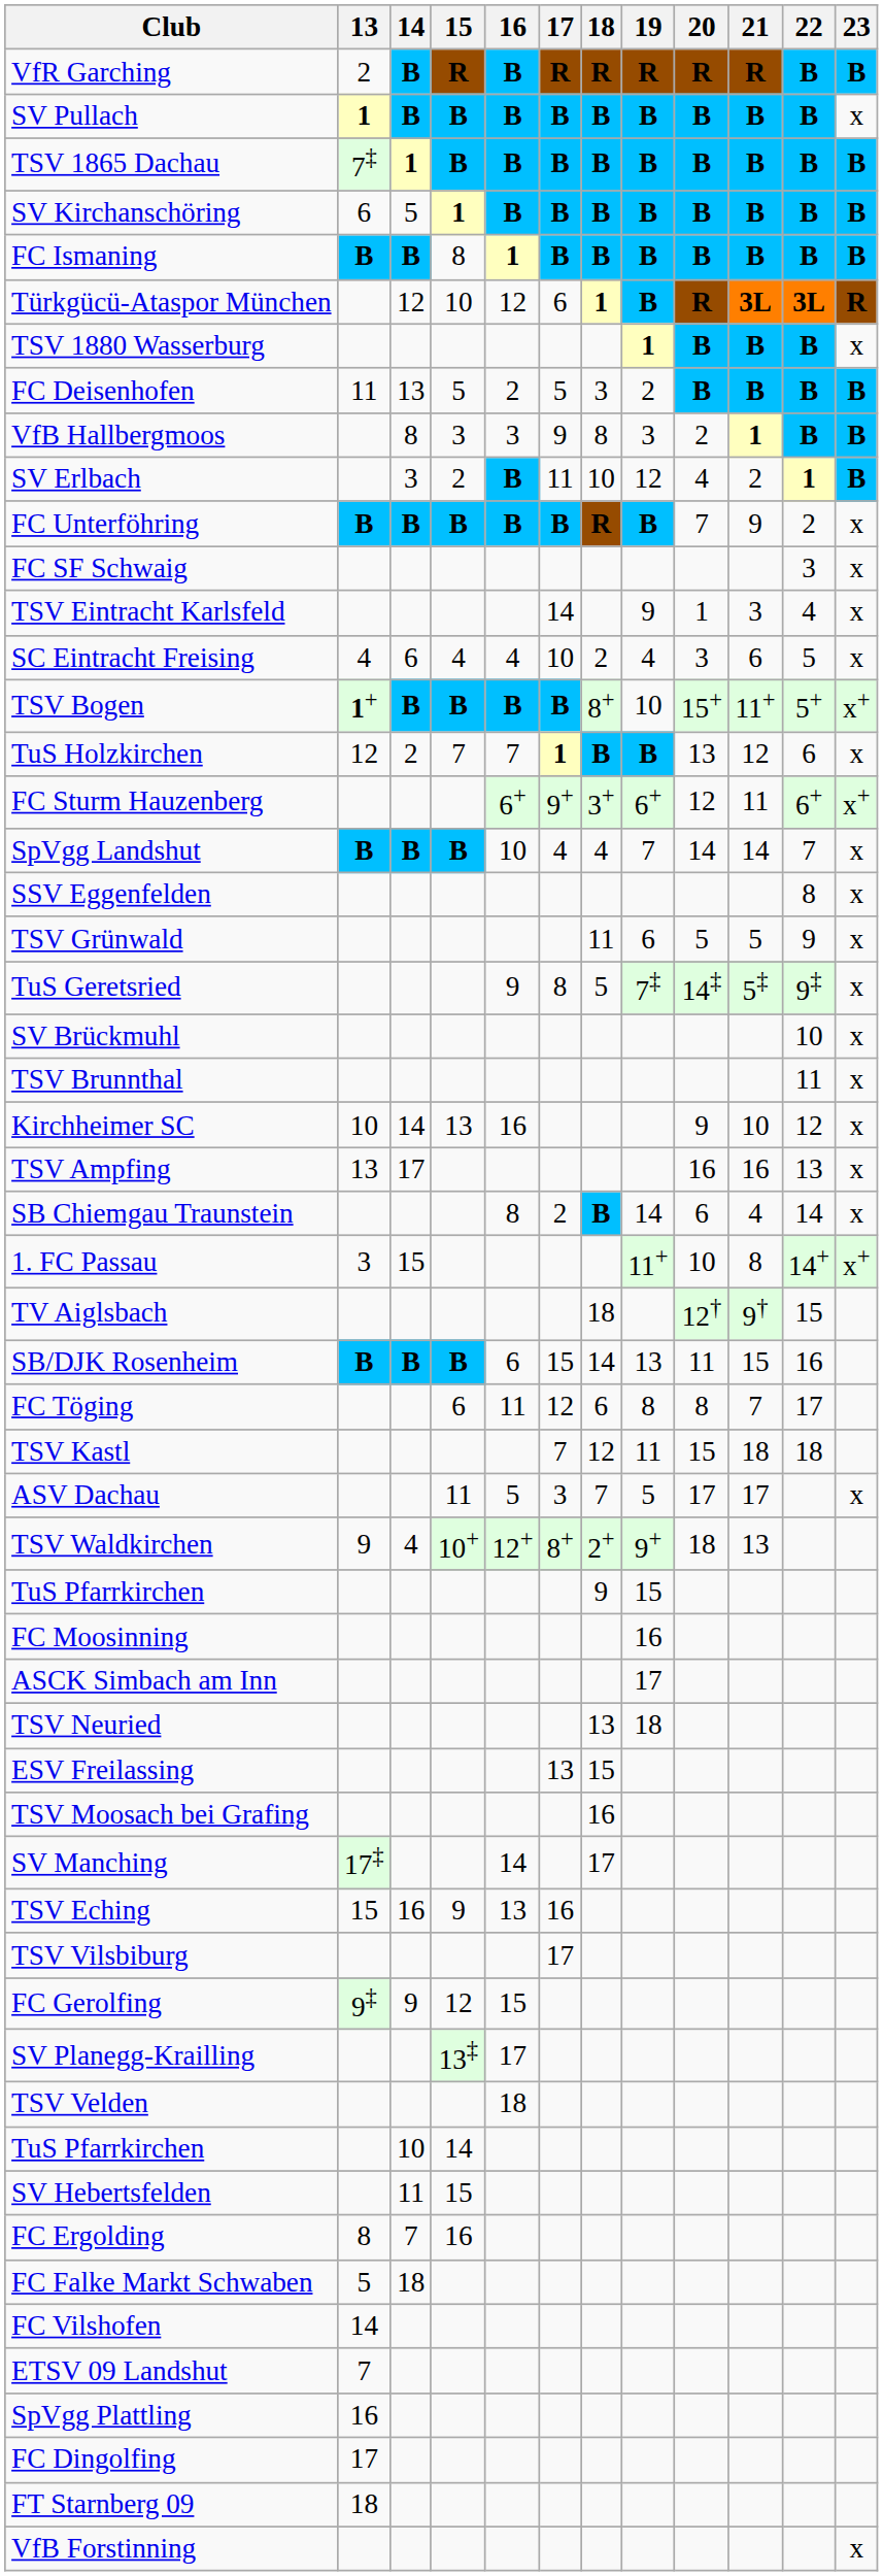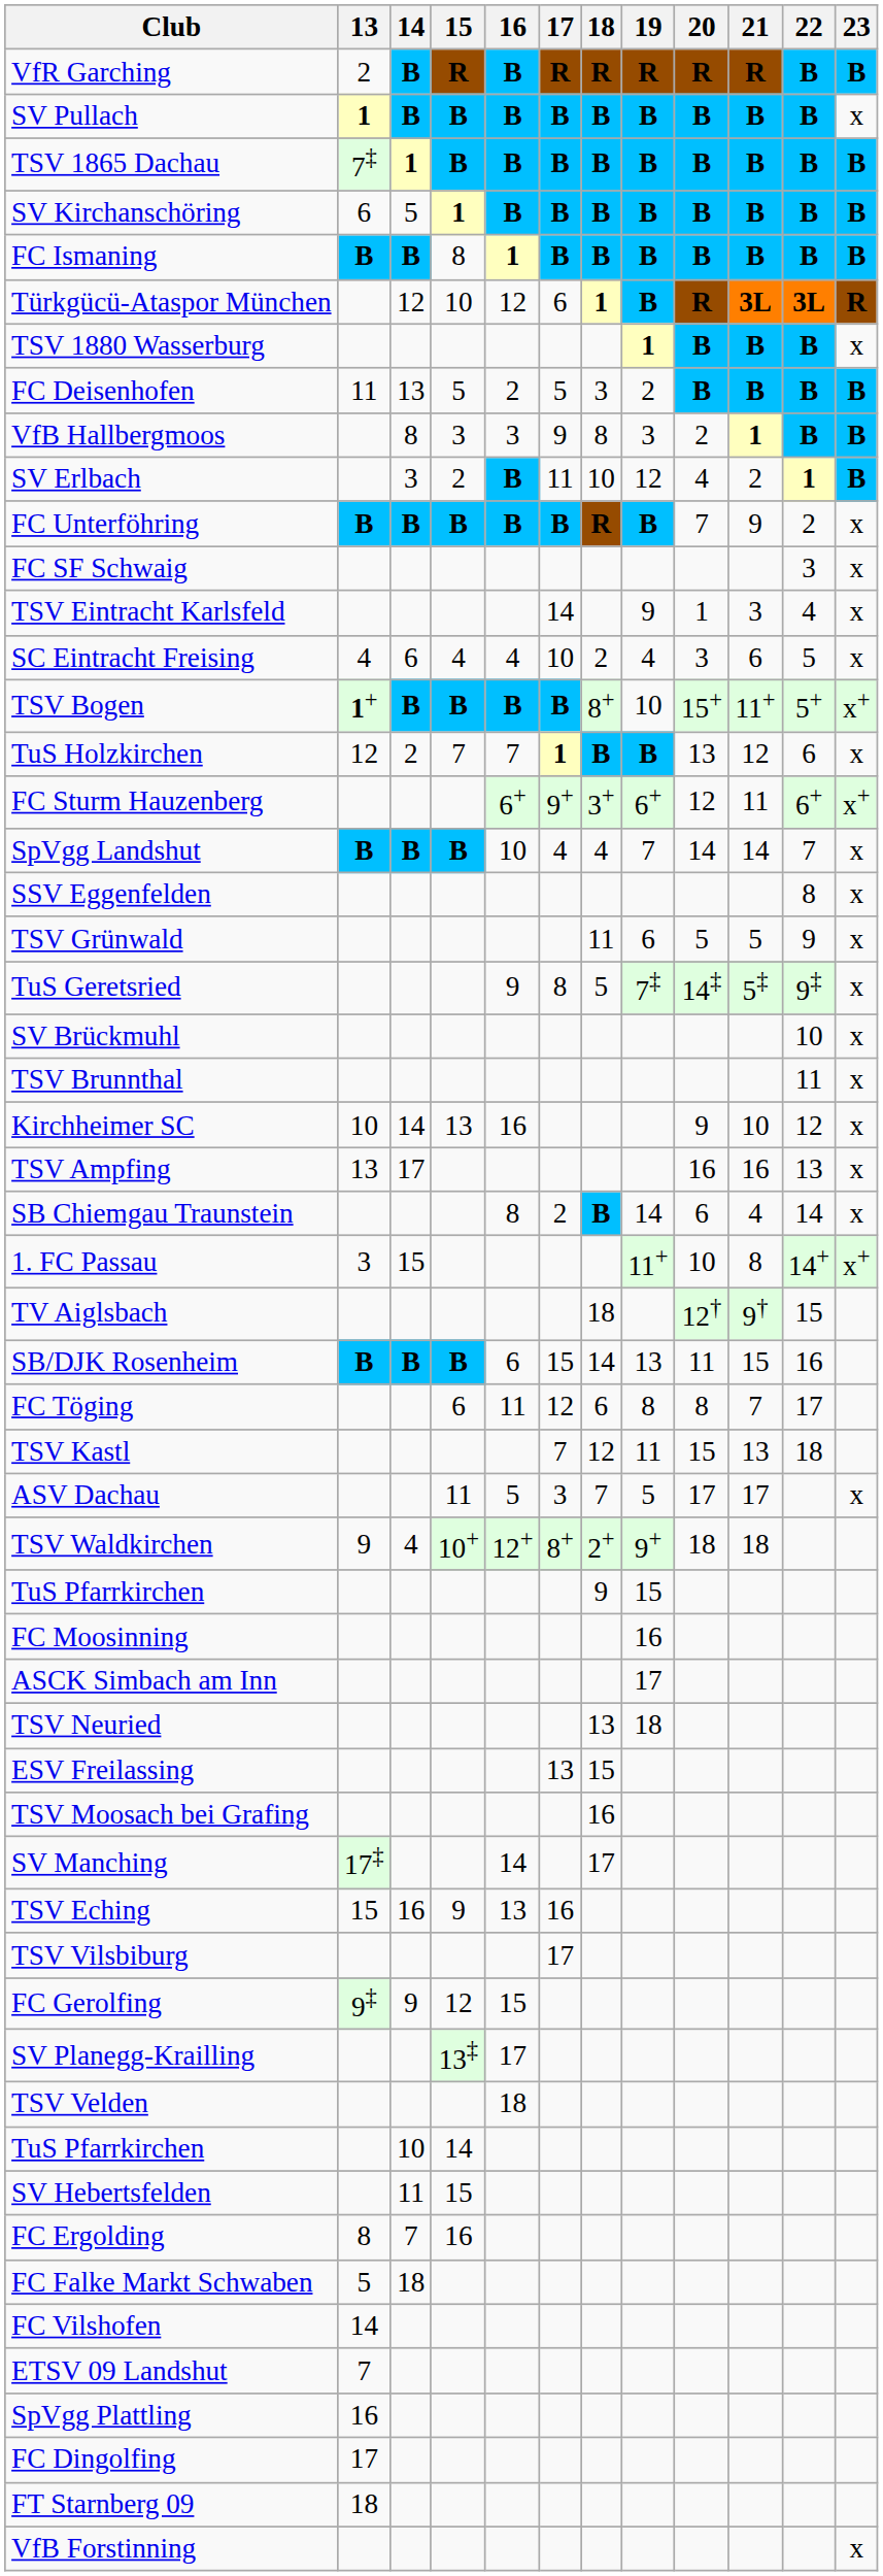 <table class="wikitable sortable">
 <tr>
 <th>Club</th>
 <th class="unsortable">13</th>
 <th class="unsortable">14</th>
 <th class="unsortable">15</th>
 <th class="unsortable">16</th>
 <th class="unsortable">17</th>
 <th class="unsortable">18</th>
 <th class="unsortable">19</th>
 <th class="unsortable">20</th>
 <th class="unsortable">21</th>
 <th class="unsortable">22</th>
 <th class="unsortable">23</th>
 </tr>
 <tr align="center">
 <td align="left"><a href='#'>VfR Garching</a></td>
 <td>2</td>
 <td style="background:#00BFFF"><strong>B</strong></td>
 <td style="background:#964B00"><strong>R</strong></td>
 <td style="background:#00BFFF"><strong>B</strong></td>
 <td style="background:#964B00"><strong>R</strong></td>
 <td style="background:#964B00"><strong>R</strong></td>
 <td style="background:#964B00"><strong>R</strong></td>
 <td style="background:#964B00"><strong>R</strong></td>
 <td style="background:#964B00"><strong>R</strong></td>
 <td style="background:#00BFFF"><strong>B</strong></td>
 <td style="background:#00BFFF"><strong>B</strong></td>
 </tr>
 <tr align="center">
 <td align="left"><a href='#'>SV Pullach</a></td>
 <td style="background:#ffffbf"><strong>1</strong></td>
 <td style="background:#00BFFF"><strong>B</strong></td>
 <td style="background:#00BFFF"><strong>B</strong></td>
 <td style="background:#00BFFF"><strong>B</strong></td>
 <td style="background:#00BFFF"><strong>B</strong></td>
 <td style="background:#00BFFF"><strong>B</strong></td>
 <td style="background:#00BFFF"><strong>B</strong></td>
 <td style="background:#00BFFF"><strong>B</strong></td>
 <td style="background:#00BFFF"><strong>B</strong></td>
 <td style="background:#00BFFF"><strong>B</strong></td>
 <td>x</td>
 </tr>
 <tr align="center">
 <td align="left"><a href='#'>TSV 1865 Dachau</a></td>
 <td style="background:#dfffdf">7<sup>‡</sup></td>
 <td style="background:#ffffbf"><strong>1</strong></td>
 <td style="background:#00BFFF"><strong>B</strong></td>
 <td style="background:#00BFFF"><strong>B</strong></td>
 <td style="background:#00BFFF"><strong>B</strong></td>
 <td style="background:#00BFFF"><strong>B</strong></td>
 <td style="background:#00BFFF"><strong>B</strong></td>
 <td style="background:#00BFFF"><strong>B</strong></td>
 <td style="background:#00BFFF"><strong>B</strong></td>
 <td style="background:#00BFFF"><strong>B</strong></td>
 <td style="background:#00BFFF"><strong>B</strong></td>
 </tr>
 <tr align="center">
 <td align="left"><a href='#'>SV Kirchanschöring</a></td>
 <td>6</td>
 <td>5</td>
 <td style="background:#ffffbf"><strong>1</strong></td>
 <td style="background:#00BFFF"><strong>B</strong></td>
 <td style="background:#00BFFF"><strong>B</strong></td>
 <td style="background:#00BFFF"><strong>B</strong></td>
 <td style="background:#00BFFF"><strong>B</strong></td>
 <td style="background:#00BFFF"><strong>B</strong></td>
 <td style="background:#00BFFF"><strong>B</strong></td>
 <td style="background:#00BFFF"><strong>B</strong></td>
 <td style="background:#00BFFF"><strong>B</strong></td>
 </tr>
 <tr align="center">
 <td align="left"><a href='#'>FC Ismaning</a></td>
 <td style="background:#00BFFF"><strong>B</strong></td>
 <td style="background:#00BFFF"><strong>B</strong></td>
 <td>8</td>
 <td style="background:#ffffbf"><strong>1</strong></td>
 <td style="background:#00BFFF"><strong>B</strong></td>
 <td style="background:#00BFFF"><strong>B</strong></td>
 <td style="background:#00BFFF"><strong>B</strong></td>
 <td style="background:#00BFFF"><strong>B</strong></td>
 <td style="background:#00BFFF"><strong>B</strong></td>
 <td style="background:#00BFFF"><strong>B</strong></td>
 <td style="background:#00BFFF"><strong>B</strong></td>
 </tr>
 <tr align="center">
 <td align="left"><a href='#'>Türkgücü-Ataspor München</a></td>
 <td></td>
 <td>12</td>
 <td>10</td>
 <td>12</td>
 <td>6</td>
 <td style="background:#ffffbf"><strong>1</strong></td>
 <td style="background:#00BFFF"><strong>B</strong></td>
 <td style="background:#964B00"><strong>R</strong></td>
 <td style="background:#FF7F00"><strong>3L</strong></td>
 <td style="background:#FF7F00"><strong>3L</strong></td>
 <td style="background:#964B00"><strong>R</strong></td>
 </tr>
 <tr align="center">
 <td align="left"><a href='#'>TSV 1880 Wasserburg</a></td>
 <td></td>
 <td></td>
 <td></td>
 <td></td>
 <td></td>
 <td></td>
 <td style="background:#ffffbf"><strong>1</strong></td>
 <td style="background:#00BFFF"><strong>B</strong></td>
 <td style="background:#00BFFF"><strong>B</strong></td>
 <td style="background:#00BFFF"><strong>B</strong></td>
 <td>x</td>
 </tr>
 <tr align="center">
 <td align="left"><a href='#'>FC Deisenhofen</a></td>
 <td>11</td>
 <td>13</td>
 <td>5</td>
 <td>2</td>
 <td>5</td>
 <td>3</td>
 <td>2</td>
 <td style="background:#00BFFF"><strong>B</strong></td>
 <td style="background:#00BFFF"><strong>B</strong></td>
 <td style="background:#00BFFF"><strong>B</strong></td>
 <td style="background:#00BFFF"><strong>B</strong></td>
 </tr>
 <tr align="center">
 <td align="left"><a href='#'>VfB Hallbergmoos</a></td>
 <td></td>
 <td>8</td>
 <td>3</td>
 <td>3</td>
 <td>9</td>
 <td>8</td>
 <td>3</td>
 <td>2</td>
 <td style="background:#ffffbf"><strong>1</strong></td>
 <td style="background:#00BFFF"><strong>B</strong></td>
 <td style="background:#00BFFF"><strong>B</strong></td>
 </tr>
 <tr align="center">
 <td align="left"><a href='#'>SV Erlbach</a></td>
 <td></td>
 <td>3</td>
 <td>2</td>
 <td style="background:#00BFFF"><strong>B</strong></td>
 <td>11</td>
 <td>10</td>
 <td>12</td>
 <td>4</td>
 <td>2</td>
 <td style="background:#ffffbf"><strong>1</strong></td>
 <td style="background:#00BFFF"><strong>B</strong></td>
 </tr>
 <tr align="center">
 <td align="left"><a href='#'>FC Unterföhring</a></td>
 <td style="background:#00BFFF"><strong>B</strong></td>
 <td style="background:#00BFFF"><strong>B</strong></td>
 <td style="background:#00BFFF"><strong>B</strong></td>
 <td style="background:#00BFFF"><strong>B</strong></td>
 <td style="background:#00BFFF"><strong>B</strong></td>
 <td style="background:#964B00"><strong>R</strong></td>
 <td style="background:#00BFFF"><strong>B</strong></td>
 <td>7</td>
 <td>9</td>
 <td>2</td>
 <td>x</td>
 </tr>
 <tr align="center">
 <td align="left"><a href='#'>FC SF Schwaig</a></td>
 <td></td>
 <td></td>
 <td></td>
 <td></td>
 <td></td>
 <td></td>
 <td></td>
 <td></td>
 <td></td>
 <td>3</td>
 <td>x</td>
 </tr>
 <tr align="center">
 <td align="left"><a href='#'>TSV Eintracht Karlsfeld</a></td>
 <td></td>
 <td></td>
 <td></td>
 <td></td>
 <td>14</td>
 <td></td>
 <td>9</td>
 <td>1</td>
 <td>3</td>
 <td>4</td>
 <td>x</td>
 </tr>
 <tr align="center">
 <td align="left"><a href='#'>SC Eintracht Freising</a></td>
 <td>4</td>
 <td>6</td>
 <td>4</td>
 <td>4</td>
 <td>10</td>
 <td>2</td>
 <td>4</td>
 <td>3</td>
 <td>6</td>
 <td>5</td>
 <td>x</td>
 </tr>
 <tr align="center">
 <td align="left"><a href='#'>TSV Bogen</a></td>
 <td style="background:#dfffdf"><strong>1</strong><sup>+</sup></td>
 <td style="background:#00BFFF"><strong>B</strong></td>
 <td style="background:#00BFFF"><strong>B</strong></td>
 <td style="background:#00BFFF"><strong>B</strong></td>
 <td style="background:#00BFFF"><strong>B</strong></td>
 <td style="background:#dfffdf">8<sup>+</sup></td>
 <td>10</td>
 <td style="background:#dfffdf">15<sup>+</sup></td>
 <td style="background:#dfffdf">11<sup>+</sup></td>
 <td style="background:#dfffdf">5<sup>+</sup></td>
 <td style="background:#dfffdf">x<sup>+</sup></td>
 </tr>
 <tr align="center">
 <td align="left"><a href='#'>TuS Holzkirchen</a></td>
 <td>12</td>
 <td>2</td>
 <td>7</td>
 <td>7</td>
 <td style="background:#ffffbf"><strong>1</strong></td>
 <td style="background:#00BFFF"><strong>B</strong></td>
 <td style="background:#00BFFF"><strong>B</strong></td>
 <td>13</td>
 <td>12</td>
 <td>6</td>
 <td>x</td>
 </tr>
 <tr align="center">
 <td align="left"><a href='#'>FC Sturm Hauzenberg</a></td>
 <td></td>
 <td></td>
 <td></td>
 <td style="background:#dfffdf">6<sup>+</sup></td>
 <td style="background:#dfffdf">9<sup>+</sup></td>
 <td style="background:#dfffdf">3<sup>+</sup></td>
 <td style="background:#dfffdf">6<sup>+</sup></td>
 <td>12</td>
 <td>11</td>
 <td style="background:#dfffdf">6<sup>+</sup></td>
 <td style="background:#dfffdf">x<sup>+</sup></td>
 </tr>
 <tr align="center">
 <td align="left"><a href='#'>SpVgg Landshut</a></td>
 <td style="background:#00BFFF"><strong>B</strong></td>
 <td style="background:#00BFFF"><strong>B</strong></td>
 <td style="background:#00BFFF"><strong>B</strong></td>
 <td>10</td>
 <td>4</td>
 <td>4</td>
 <td>7</td>
 <td>14</td>
 <td>14</td>
 <td>7</td>
 <td>x</td>
 </tr>
 <tr align="center">
 <td align="left"><a href='#'>SSV Eggenfelden</a></td>
 <td></td>
 <td></td>
 <td></td>
 <td></td>
 <td></td>
 <td></td>
 <td></td>
 <td></td>
 <td></td>
 <td>8</td>
 <td>x</td>
 </tr>
 <tr align="center">
 <td align="left"><a href='#'>TSV Grünwald</a></td>
 <td></td>
 <td></td>
 <td></td>
 <td></td>
 <td></td>
 <td>11</td>
 <td>6</td>
 <td>5</td>
 <td>5</td>
 <td>9</td>
 <td>x</td>
 </tr>
 <tr align="center">
 <td align="left"><a href='#'>TuS Geretsried</a></td>
 <td></td>
 <td></td>
 <td></td>
 <td>9</td>
 <td>8</td>
 <td>5</td>
 <td style="background:#dfffdf">7<sup>‡</sup></td>
 <td style="background:#dfffdf">14<sup>‡</sup></td>
 <td style="background:#dfffdf">5<sup>‡</sup></td>
 <td style="background:#dfffdf">9<sup>‡</sup></td>
 <td>x</td>
 </tr>
 <tr align="center">
 <td align="left"><a href='#'>SV Brückmuhl</a></td>
 <td></td>
 <td></td>
 <td></td>
 <td></td>
 <td></td>
 <td></td>
 <td></td>
 <td></td>
 <td></td>
 <td>10</td>
 <td>x</td>
 </tr>
 <tr align="center">
 <td align="left"><a href='#'>TSV Brunnthal</a></td>
 <td></td>
 <td></td>
 <td></td>
 <td></td>
 <td></td>
 <td></td>
 <td></td>
 <td></td>
 <td></td>
 <td>11</td>
 <td>x</td>
 </tr>
 <tr align="center">
 <td align="left"><a href='#'>Kirchheimer SC</a></td>
 <td>10</td>
 <td>14</td>
 <td>13</td>
 <td>16</td>
 <td></td>
 <td></td>
 <td></td>
 <td>9</td>
 <td>10</td>
 <td>12</td>
 <td>x</td>
 </tr>
 <tr align="center">
 <td align="left"><a href='#'>TSV Ampfing</a></td>
 <td>13</td>
 <td>17</td>
 <td></td>
 <td></td>
 <td></td>
 <td></td>
 <td></td>
 <td>16</td>
 <td>16</td>
 <td>13</td>
 <td>x</td>
 </tr>
 <tr align="center">
 <td align="left"><a href='#'>SB Chiemgau Traunstein</a></td>
 <td></td>
 <td></td>
 <td></td>
 <td>8</td>
 <td>2</td>
 <td style="background:#00BFFF"><strong>B</strong></td>
 <td>14</td>
 <td>6</td>
 <td>4</td>
 <td>14</td>
 <td>x</td>
 </tr>
 <tr align="center">
 <td align="left"><a href='#'>1. FC Passau</a></td>
 <td>3</td>
 <td>15</td>
 <td></td>
 <td></td>
 <td></td>
 <td></td>
 <td style="background:#dfffdf">11<sup>+</sup></td>
 <td>10</td>
 <td>8</td>
 <td style="background:#dfffdf">14<sup>+</sup></td>
 <td style="background:#dfffdf">x<sup>+</sup></td>
 </tr>
 <tr align="center">
 <td align="left"><a href='#'>TV Aiglsbach</a></td>
 <td></td>
 <td></td>
 <td></td>
 <td></td>
 <td></td>
 <td>18</td>
 <td></td>
 <td style="background:#dfffdf">12<sup>†</sup></td>
 <td style="background:#dfffdf">9<sup>†</sup></td>
 <td>15</td>
 <td></td>
 </tr>
 <tr align="center">
 <td align="left"><a href='#'>SB/DJK Rosenheim</a></td>
 <td style="background:#00BFFF"><strong>B</strong></td>
 <td style="background:#00BFFF"><strong>B</strong></td>
 <td style="background:#00BFFF"><strong>B</strong></td>
 <td>6</td>
 <td>15</td>
 <td>14</td>
 <td>13</td>
 <td>11</td>
 <td>15</td>
 <td>16</td>
 <td></td>
 </tr>
 <tr align="center">
 <td align="left"><a href='#'>FC Töging</a></td>
 <td></td>
 <td></td>
 <td>6</td>
 <td>11</td>
 <td>12</td>
 <td>6</td>
 <td>8</td>
 <td>8</td>
 <td>7</td>
 <td>17</td>
 <td></td>
 </tr>
 <tr align="center">
 <td align="left"><a href='#'>TSV Kastl</a></td>
 <td></td>
 <td></td>
 <td></td>
 <td></td>
 <td>7</td>
 <td>12</td>
 <td>11</td>
 <td>15</td>
-<td>18</td>
+<td>13</td>
 <td>18</td>
 <td></td>
 </tr>
 <tr align="center">
 <td align="left"><a href='#'>ASV Dachau</a></td>
 <td></td>
 <td></td>
 <td>11</td>
 <td>5</td>
 <td>3</td>
 <td>7</td>
 <td>5</td>
 <td>17</td>
 <td>17</td>
 <td></td>
 <td>x</td>
 </tr>
 <tr align="center">
 <td align="left"><a href='#'>TSV Waldkirchen</a></td>
 <td>9</td>
 <td>4</td>
 <td style="background:#dfffdf">10<sup>+</sup></td>
 <td style="background:#dfffdf">12<sup>+</sup></td>
 <td style="background:#dfffdf">8<sup>+</sup></td>
 <td style="background:#dfffdf">2<sup>+</sup></td>
 <td style="background:#dfffdf">9<sup>+</sup></td>
 <td>18</td>
-<td>13</td>
+<td>18</td>
 <td></td>
 <td></td>
 </tr>
 <tr align="center">
 <td align="left"><a href='#'>TuS Pfarrkirchen</a></td>
 <td></td>
 <td></td>
 <td></td>
 <td></td>
 <td></td>
 <td>9</td>
 <td>15</td>
 <td></td>
 <td></td>
 <td></td>
 <td></td>
 </tr>
 <tr align="center">
 <td align="left"><a href='#'>FC Moosinning</a></td>
 <td></td>
 <td></td>
 <td></td>
 <td></td>
 <td></td>
 <td></td>
 <td>16</td>
 <td></td>
 <td></td>
 <td></td>
 <td></td>
 </tr>
 <tr align="center">
 <td align="left"><a href='#'>ASCK Simbach am Inn</a></td>
 <td></td>
 <td></td>
 <td></td>
 <td></td>
 <td></td>
 <td></td>
 <td>17</td>
 <td></td>
 <td></td>
 <td></td>
 </tr>
 <tr align="center">
 <td align="left"><a href='#'>TSV Neuried</a></td>
 <td></td>
 <td></td>
 <td></td>
 <td></td>
 <td></td>
 <td>13</td>
 <td>18</td>
 <td></td>
 <td></td>
 <td></td>
 <td></td>
 </tr>
 <tr align="center">
 <td align="left"><a href='#'>ESV Freilassing</a></td>
 <td></td>
 <td></td>
 <td></td>
 <td></td>
 <td>13</td>
 <td>15</td>
 <td></td>
 <td></td>
 <td></td>
 <td></td>
 <td></td>
 </tr>
 <tr align="center">
 <td align="left"><a href='#'>TSV Moosach bei Grafing</a></td>
 <td></td>
 <td></td>
 <td></td>
 <td></td>
 <td></td>
 <td>16</td>
 <td></td>
 <td></td>
 <td></td>
 <td></td>
 <td></td>
 </tr>
 <tr align="center">
 <td align="left"><a href='#'>SV Manching</a></td>
 <td style="background:#dfffdf">17<sup>‡</sup></td>
 <td></td>
 <td></td>
 <td>14</td>
 <td></td>
 <td>17</td>
 <td></td>
 <td></td>
 <td></td>
 <td></td>
 <td></td>
 </tr>
 <tr align="center">
 <td align="left"><a href='#'>TSV Eching</a></td>
 <td>15</td>
 <td>16</td>
 <td>9</td>
 <td>13</td>
 <td>16</td>
 <td></td>
 <td></td>
 <td></td>
 <td></td>
 <td></td>
 <td></td>
 </tr>
 <tr align="center">
 <td align="left"><a href='#'>TSV Vilsbiburg</a></td>
 <td></td>
 <td></td>
 <td></td>
 <td></td>
 <td>17</td>
 <td></td>
 <td></td>
 <td></td>
 <td></td>
 <td></td>
 <td></td>
 </tr>
 <tr align="center">
 <td align="left"><a href='#'>FC Gerolfing</a></td>
 <td style="background:#dfffdf">9<sup>‡</sup></td>
 <td>9</td>
 <td>12</td>
 <td>15</td>
 <td></td>
 <td></td>
 <td></td>
 <td></td>
 <td></td>
 <td></td>
 <td></td>
 </tr>
 <tr align="center">
 <td align="left"><a href='#'>SV Planegg-Krailling</a></td>
 <td></td>
 <td></td>
 <td style="background:#dfffdf">13<sup>‡</sup></td>
 <td>17</td>
 <td></td>
 <td></td>
 <td></td>
 <td></td>
 <td></td>
 <td></td>
 <td></td>
 </tr>
 <tr align="center">
 <td align="left"><a href='#'>TSV Velden</a></td>
 <td></td>
 <td></td>
 <td></td>
 <td>18</td>
 <td></td>
 <td></td>
 <td></td>
 <td></td>
 <td></td>
 <td></td>
 <td></td>
 </tr>
 <tr align="center">
 <td align="left"><a href='#'>TuS Pfarrkirchen</a></td>
 <td></td>
 <td>10</td>
 <td>14</td>
 <td></td>
 <td></td>
 <td></td>
 <td></td>
 <td></td>
 <td></td>
 <td></td>
 <td></td>
 </tr>
 <tr align="center">
 <td align="left"><a href='#'>SV Hebertsfelden</a></td>
 <td></td>
 <td>11</td>
 <td>15</td>
 <td></td>
 <td></td>
 <td></td>
 <td></td>
 <td></td>
 <td></td>
 <td></td>
 <td></td>
 </tr>
 <tr align="center">
 <td align="left"><a href='#'>FC Ergolding</a></td>
 <td>8</td>
 <td>7</td>
 <td>16</td>
 <td></td>
 <td></td>
 <td></td>
 <td></td>
 <td></td>
 <td></td>
 <td></td>
 <td></td>
 </tr>
 <tr align="center">
 <td align="left"><a href='#'>FC Falke Markt Schwaben</a></td>
 <td>5</td>
 <td>18</td>
 <td></td>
 <td></td>
 <td></td>
 <td></td>
 <td></td>
 <td></td>
 <td></td>
 <td></td>
 <td></td>
 </tr>
 <tr align="center">
 <td align="left"><a href='#'>FC Vilshofen</a></td>
 <td>14</td>
 <td></td>
 <td></td>
 <td></td>
 <td></td>
 <td></td>
 <td></td>
 <td></td>
 <td></td>
 <td></td>
 <td></td>
 </tr>
 <tr align="center">
 <td align="left"><a href='#'>ETSV 09 Landshut</a></td>
 <td>7</td>
 <td></td>
 <td></td>
 <td></td>
 <td></td>
 <td></td>
 <td></td>
 <td></td>
 <td></td>
 <td></td>
 <td></td>
 </tr>
 <tr align="center">
 <td align="left"><a href='#'>SpVgg Plattling</a></td>
 <td>16</td>
 <td></td>
 <td></td>
 <td></td>
 <td></td>
 <td></td>
 <td></td>
 <td></td>
 <td></td>
 <td></td>
 </tr>
 <tr align="center">
 <td align="left"><a href='#'>FC Dingolfing</a></td>
 <td>17</td>
 <td></td>
 <td></td>
 <td></td>
 <td></td>
 <td></td>
 <td></td>
 <td></td>
 <td></td>
 <td></td>
 <td></td>
 </tr>
 <tr align="center">
 <td align="left"><a href='#'>FT Starnberg 09</a></td>
 <td>18</td>
 <td></td>
 <td></td>
 <td></td>
 <td></td>
 <td></td>
 <td></td>
 <td></td>
 <td></td>
 <td></td>
 <td></td>
 </tr>
 <tr align="center">
 <td align="left"><a href='#'>VfB Forstinning</a></td>
 <td></td>
 <td></td>
 <td></td>
 <td></td>
 <td></td>
 <td></td>
 <td></td>
 <td></td>
 <td></td>
 <td></td>
 <td>x</td>
 </tr>
 </table>
